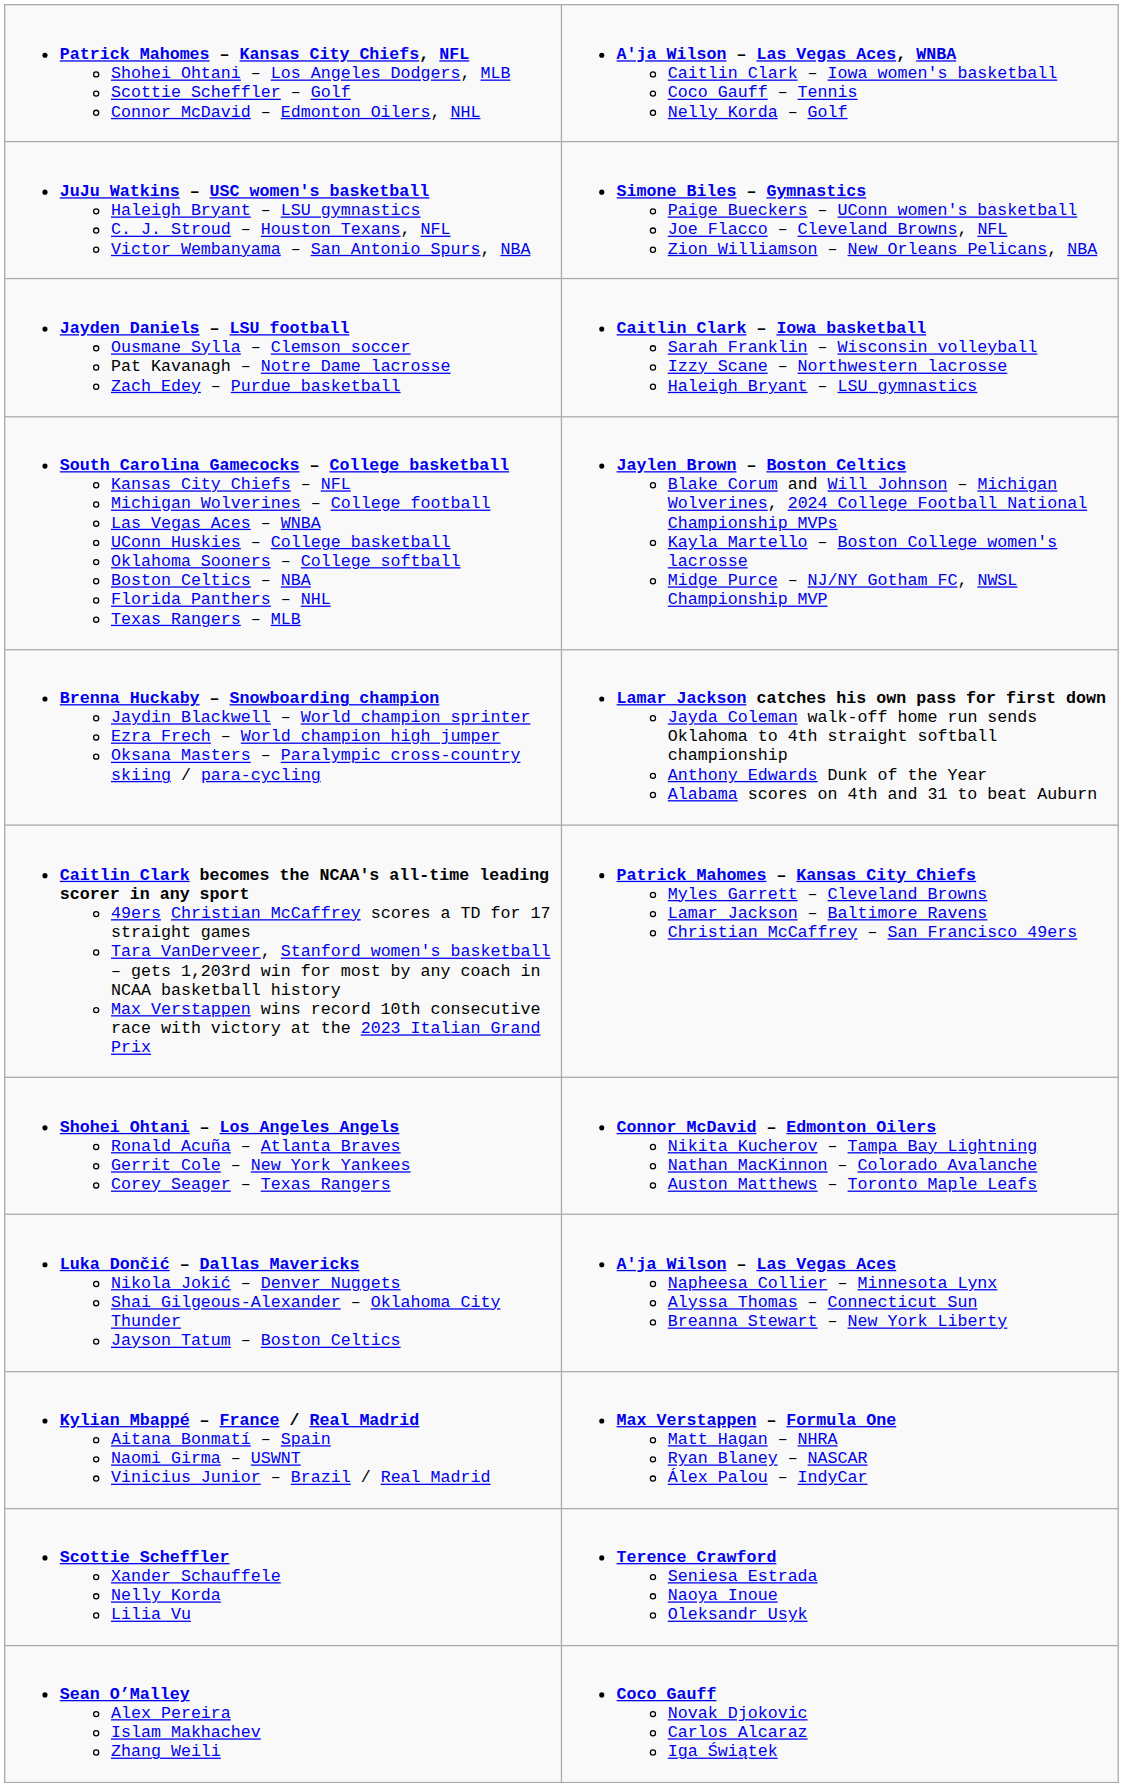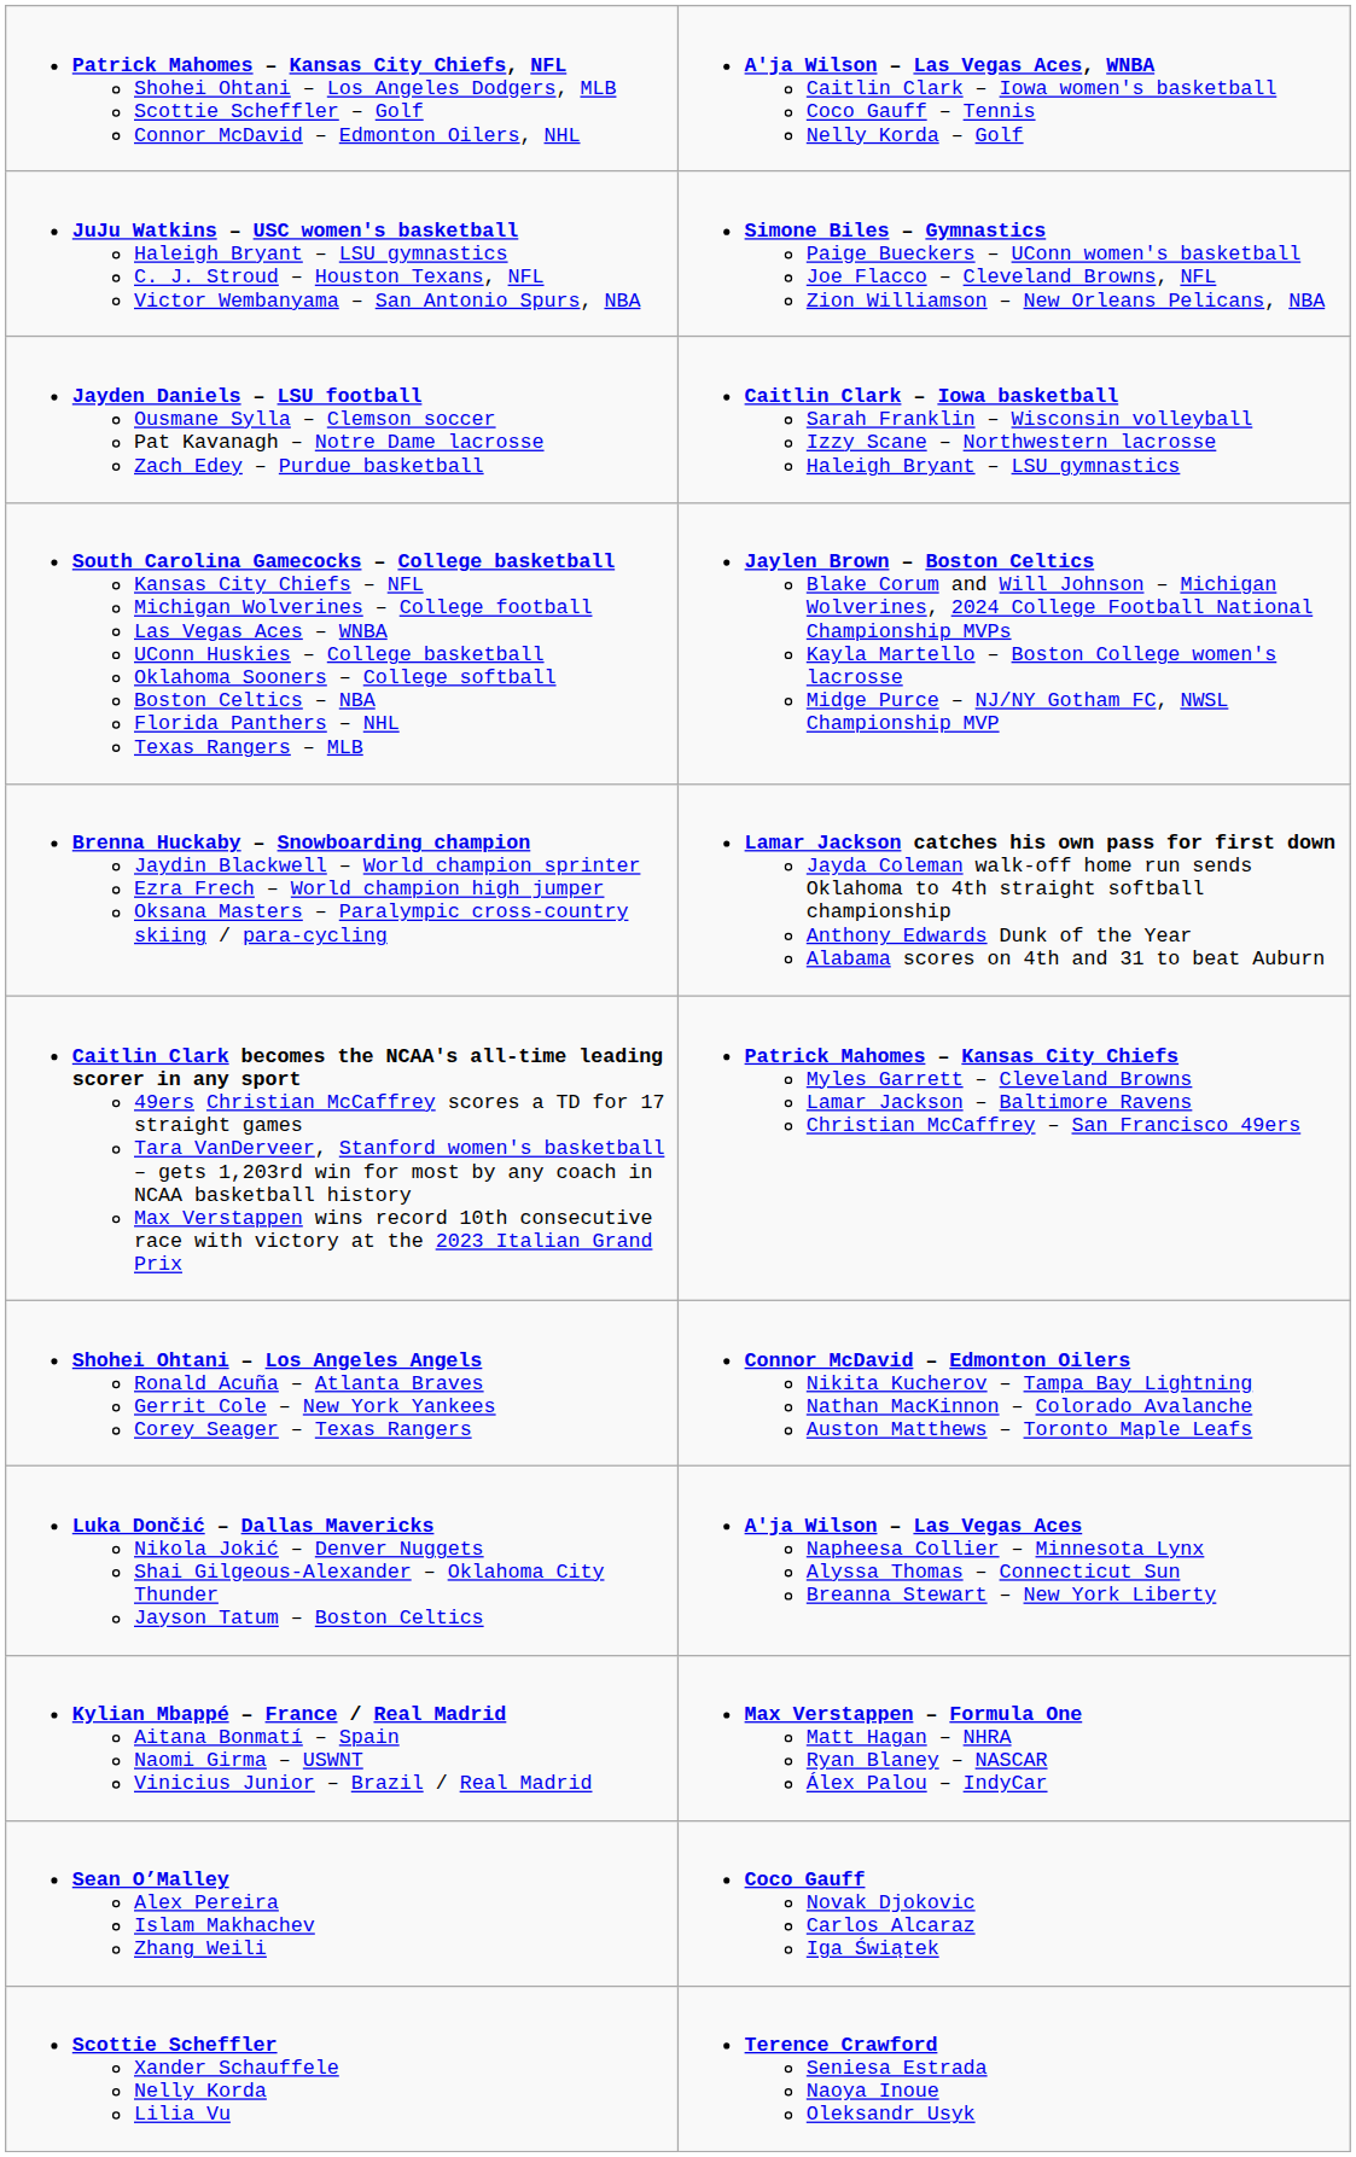 <table class="wikitable">
 <tr>
 <td valign="top" width="50%"><br><ul><li><strong><a href='#'>Patrick Mahomes</a> – <a href='#'>Kansas City Chiefs</a>, <a href='#'>NFL</a></strong><ul><li><a href='#'>Shohei Ohtani</a> – <a href='#'>Los Angeles Dodgers</a>, <a href='#'>MLB</a></li><li><a href='#'>Scottie Scheffler</a> – <a href='#'>Golf</a></li><li><a href='#'>Connor McDavid</a> – <a href='#'>Edmonton Oilers</a>, <a href='#'>NHL</a></li></ul></li></ul></td>
 <td valign="top" width="50%"><br><ul><li><strong><a href='#'>A'ja Wilson</a> – <a href='#'>Las Vegas Aces</a>, <a href='#'>WNBA</a></strong><ul><li><a href='#'>Caitlin Clark</a> – <a href='#'>Iowa women's basketball</a></li><li><a href='#'>Coco Gauff</a> – <a href='#'>Tennis</a></li><li><a href='#'>Nelly Korda</a> – <a href='#'>Golf</a></li></ul></li></ul></td>
 </tr>
 <tr>
 <td valign="top" width="50%"><br><ul><li><strong><a href='#'>JuJu Watkins</a> – <a href='#'>USC women's basketball</a></strong><ul><li><a href='#'>Haleigh Bryant</a> – <a href='#'>LSU gymnastics</a></li><li><a href='#'>C. J. Stroud</a> – <a href='#'>Houston Texans</a>, <a href='#'>NFL</a></li><li><a href='#'>Victor Wembanyama</a> – <a href='#'>San Antonio Spurs</a>, <a href='#'>NBA</a></li></ul></li></ul></td>
 <td valign="top" width="50%"><br><ul><li><strong><a href='#'>Simone Biles</a> – <a href='#'>Gymnastics</a></strong><ul><li><a href='#'>Paige Bueckers</a> – <a href='#'>UConn women's basketball</a></li><li><a href='#'>Joe Flacco</a> – <a href='#'>Cleveland Browns</a>, <a href='#'>NFL</a></li><li><a href='#'>Zion Williamson</a> – <a href='#'>New Orleans Pelicans</a>, <a href='#'>NBA</a></li></ul></li></ul></td>
 </tr>
 <tr>
 <td valign="top" width="50%"><br><ul><li><strong><a href='#'>Jayden Daniels</a> – <a href='#'>LSU football</a></strong><ul><li><a href='#'>Ousmane Sylla</a> – <a href='#'>Clemson soccer</a></li><li>Pat Kavanagh – <a href='#'>Notre Dame lacrosse</a></li><li><a href='#'>Zach Edey</a> – <a href='#'>Purdue basketball</a></li></ul></li></ul></td>
 <td valign="top" width="50%"><br><ul><li><strong><a href='#'>Caitlin Clark</a> – <a href='#'>Iowa basketball</a></strong><ul><li><a href='#'>Sarah Franklin</a> – <a href='#'>Wisconsin volleyball</a></li><li><a href='#'>Izzy Scane</a> – <a href='#'>Northwestern lacrosse</a></li><li><a href='#'>Haleigh Bryant</a> – <a href='#'>LSU gymnastics</a></li></ul></li></ul></td>
 </tr>
 <tr>
 <td valign="top" width="50%"><br><ul><li><strong><a href='#'>South Carolina Gamecocks</a> – <a href='#'>College basketball</a></strong><ul><li><a href='#'>Kansas City Chiefs</a> – <a href='#'>NFL</a></li><li><a href='#'>Michigan Wolverines</a> – <a href='#'>College football</a></li><li><a href='#'>Las Vegas Aces</a> – <a href='#'>WNBA</a></li><li><a href='#'>UConn Huskies</a> – <a href='#'>College basketball</a></li><li><a href='#'>Oklahoma Sooners</a> – <a href='#'>College softball</a></li><li><a href='#'>Boston Celtics</a> – <a href='#'>NBA</a></li><li><a href='#'>Florida Panthers</a> – <a href='#'>NHL</a></li><li><a href='#'>Texas Rangers</a> – <a href='#'>MLB</a></li></ul></li></ul></td>
 <td valign="top" width="50%"><br><ul><li><strong><a href='#'>Jaylen Brown</a> – <a href='#'>Boston Celtics</a></strong><ul><li><a href='#'>Blake Corum</a> and <a href='#'>Will Johnson</a> – <a href='#'>Michigan Wolverines</a>, <a href='#'>2024 College Football National Championship MVPs</a></li><li><a href='#'>Kayla Martello</a> – <a href='#'>Boston College women's lacrosse</a></li><li><a href='#'>Midge Purce</a> – <a href='#'>NJ/NY Gotham FC</a>, <a href='#'>NWSL Championship MVP</a></li></ul></li></ul></td>
 </tr>
 <tr>
 <td valign="top" width="50%"><br><ul><li><strong><a href='#'>Brenna Huckaby</a> – <a href='#'>Snowboarding champion</a></strong><ul><li><a href='#'>Jaydin Blackwell</a> – <a href='#'>World champion sprinter</a></li><li><a href='#'>Ezra Frech</a> – <a href='#'>World champion high jumper</a></li><li><a href='#'>Oksana Masters</a> – <a href='#'>Paralympic cross-country skiing</a> / <a href='#'>para-cycling</a></li></ul></li></ul></td>
 <td valign="top" width="50%"><br><ul><li><strong><a href='#'>Lamar Jackson</a> catches his own pass for first down</strong><ul><li><a href='#'>Jayda Coleman</a> walk-off home run sends Oklahoma to 4th straight softball championship</li><li><a href='#'>Anthony Edwards</a> Dunk of the Year</li><li><a href='#'>Alabama</a> scores on 4th and 31 to beat Auburn</li></ul></li></ul></td>
 </tr>
 <tr>
 <td valign="top" width="50%"><br><ul><li><strong><a href='#'>Caitlin Clark</a> becomes the NCAA's all-time leading scorer in any sport</strong><ul><li><a href='#'>49ers</a> <a href='#'>Christian McCaffrey</a> scores a TD for 17 straight games</li><li><a href='#'>Tara VanDerveer</a>, <a href='#'>Stanford women's basketball</a> – gets 1,203rd win for most by any coach in NCAA basketball history</li><li><a href='#'>Max Verstappen</a> wins record 10th consecutive race with victory at the <a href='#'>2023 Italian Grand Prix</a></li></ul></li></ul></td>
 <td valign="top" width="50%"><br><ul><li><strong><a href='#'>Patrick Mahomes</a> – <a href='#'>Kansas City Chiefs</a></strong><ul><li><a href='#'>Myles Garrett</a> – <a href='#'>Cleveland Browns</a></li><li><a href='#'>Lamar Jackson</a> – <a href='#'>Baltimore Ravens</a></li><li><a href='#'>Christian McCaffrey</a> – <a href='#'>San Francisco 49ers</a></li></ul></li></ul></td>
 </tr>
 <tr>
 <td valign="top" width="50%"><br><ul><li><strong><a href='#'>Shohei Ohtani</a> – <a href='#'>Los Angeles Angels</a></strong><ul><li><a href='#'>Ronald Acuña</a> – <a href='#'>Atlanta Braves</a></li><li><a href='#'>Gerrit Cole</a> – <a href='#'>New York Yankees</a></li><li><a href='#'>Corey Seager</a> – <a href='#'>Texas Rangers</a></li></ul></li></ul></td>
 <td valign="top" width="50%"><br><ul><li><strong><a href='#'>Connor McDavid</a> – <a href='#'>Edmonton Oilers</a></strong><ul><li><a href='#'>Nikita Kucherov</a> – <a href='#'>Tampa Bay Lightning</a></li><li><a href='#'>Nathan MacKinnon</a> – <a href='#'>Colorado Avalanche</a></li><li><a href='#'>Auston Matthews</a> – <a href='#'>Toronto Maple Leafs</a></li></ul></li></ul></td>
 </tr>
 <tr>
 <td valign="top" width="50%"><br><ul><li><strong><a href='#'>Luka Dončić</a> – <a href='#'>Dallas Mavericks</a></strong><ul><li><a href='#'>Nikola Jokić</a> – <a href='#'>Denver Nuggets</a></li><li><a href='#'>Shai Gilgeous-Alexander</a> – <a href='#'>Oklahoma City Thunder</a></li><li><a href='#'>Jayson Tatum</a> – <a href='#'>Boston Celtics</a></li></ul></li></ul></td>
 <td valign="top" width="50%"><br><ul><li><strong><a href='#'>A'ja Wilson</a> – <a href='#'>Las Vegas Aces</a></strong><ul><li><a href='#'>Napheesa Collier</a> – <a href='#'>Minnesota Lynx</a></li><li><a href='#'>Alyssa Thomas</a> – <a href='#'>Connecticut Sun</a></li><li><a href='#'>Breanna Stewart</a> – <a href='#'>New York Liberty</a></li></ul></li></ul></td>
 </tr>
 <tr>
 <td valign="top" width="50%"><br><ul><li><strong><a href='#'>Kylian Mbappé</a> – <a href='#'>France</a> / <a href='#'>Real Madrid</a></strong><ul><li><a href='#'>Aitana Bonmatí</a> – <a href='#'>Spain</a></li><li><a href='#'>Naomi Girma</a> – <a href='#'>USWNT</a></li><li><a href='#'>Vinicius Junior</a> – <a href='#'>Brazil</a> / <a href='#'>Real Madrid</a></li></ul></li></ul></td>
 <td valign="top" width="50%"><br><ul><li><strong><a href='#'>Max Verstappen</a> – <a href='#'>Formula One</a></strong><ul><li><a href='#'>Matt Hagan</a> – <a href='#'>NHRA</a></li><li><a href='#'>Ryan Blaney</a> – <a href='#'>NASCAR</a></li><li><a href='#'>Álex Palou</a> – <a href='#'>IndyCar</a></li></ul></li></ul></td>
 </tr>
 <tr>
+<td valign="top" width="50%"><br><ul><li><strong><a href='#'>Sean O’Malley</a></strong><ul><li><a href='#'>Alex Pereira</a></li><li><a href='#'>Islam Makhachev</a></li><li><a href='#'>Zhang Weili</a></li></ul></li></ul></td>
+<td valign="top" width="50%"><br><ul><li><strong><a href='#'>Coco Gauff</a></strong><ul><li><a href='#'>Novak Djokovic</a></li><li><a href='#'>Carlos Alcaraz</a></li><li><a href='#'>Iga Świątek</a></li></ul></li></ul></td>
+</tr>
+<tr>
 <td valign="top" width="50%"><br><ul><li><strong><a href='#'>Scottie Scheffler</a></strong><ul><li><a href='#'>Xander Schauffele</a></li><li><a href='#'>Nelly Korda</a></li><li><a href='#'>Lilia Vu</a></li></ul></li></ul></td>
 <td valign="top" width="50%"><br><ul><li><strong><a href='#'>Terence Crawford</a></strong><ul><li><a href='#'>Seniesa Estrada</a></li><li><a href='#'>Naoya Inoue</a></li><li><a href='#'>Oleksandr Usyk</a></li></ul></li></ul></td>
 </tr>
-<tr>
-<td valign="top" width="50%"><br><ul><li><strong><a href='#'>Sean O’Malley</a></strong><ul><li><a href='#'>Alex Pereira</a></li><li><a href='#'>Islam Makhachev</a></li><li><a href='#'>Zhang Weili</a></li></ul></li></ul></td>
-<td valign="top" width="50%"><br><ul><li><strong><a href='#'>Coco Gauff</a></strong><ul><li><a href='#'>Novak Djokovic</a></li><li><a href='#'>Carlos Alcaraz</a></li><li><a href='#'>Iga Świątek</a></li></ul></li></ul></td>
-</tr>
 </table>
